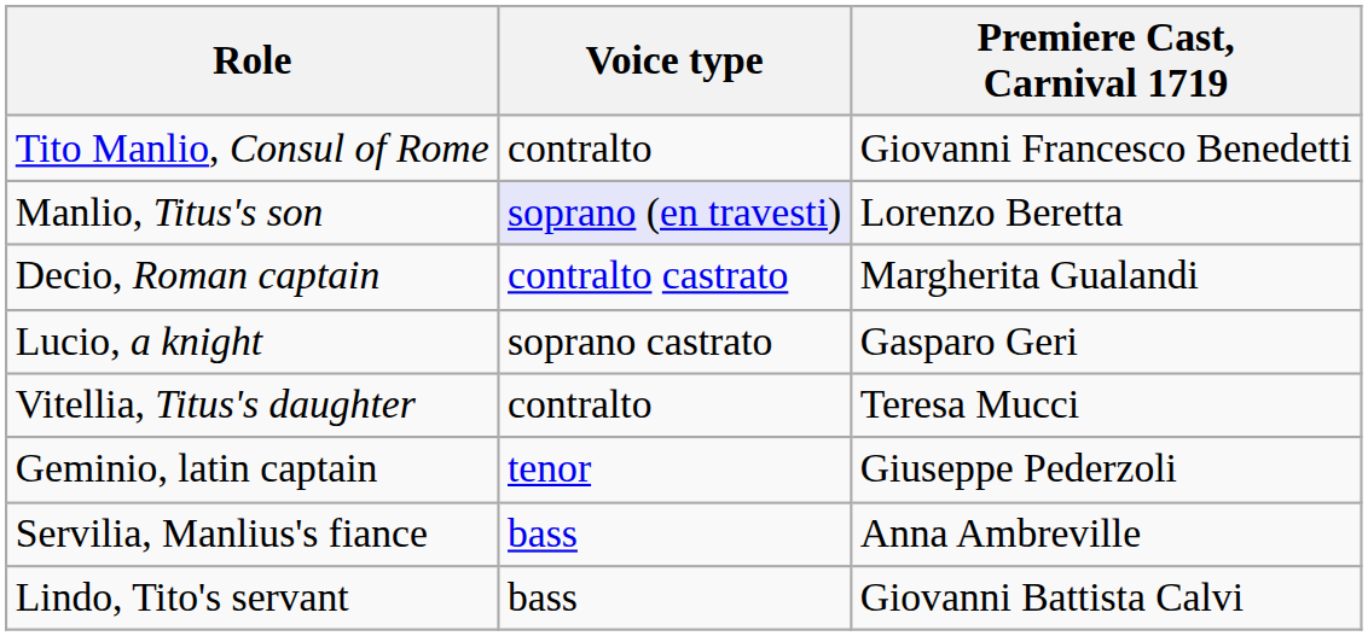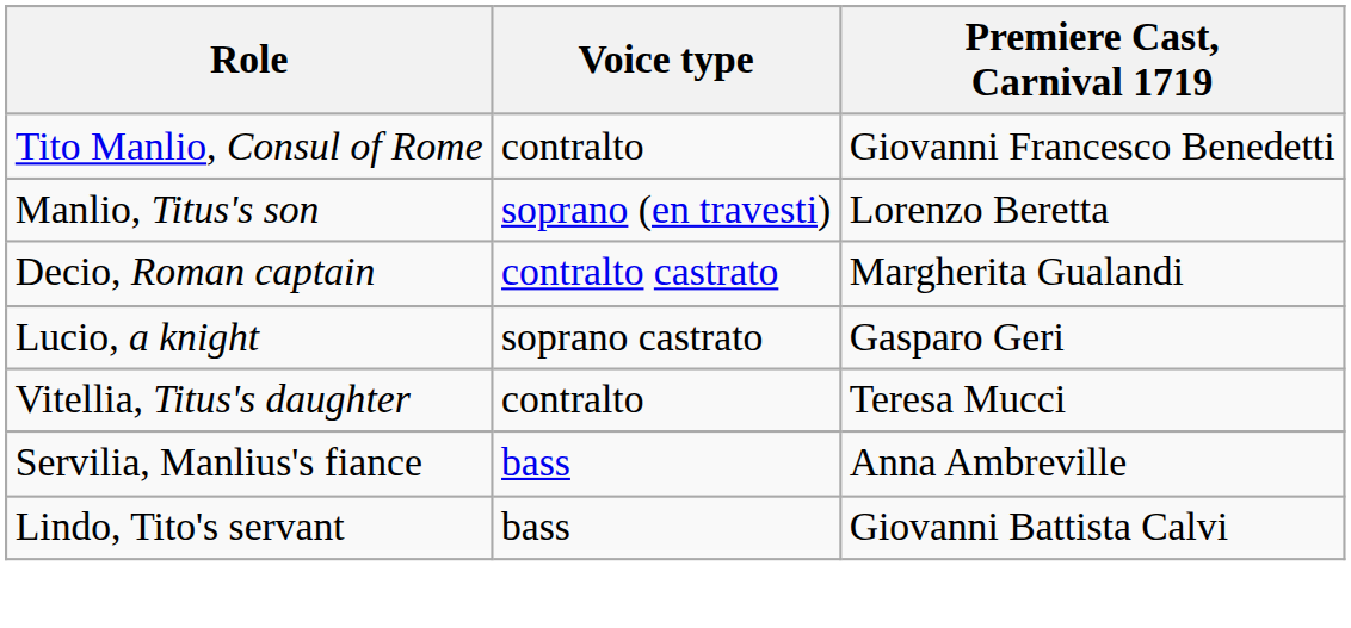 <table class="wikitable">
 <tr>
 <th>Role</th>
 <th>Voice type</th>
 <th>Premiere Cast,<br>Carnival 1719</th>
 </tr>
 <tr>
 <td><a href='#'>Tito Manlio</a>, <em>Consul of Rome</em></td>
 <td>contralto</td>
 <td>Giovanni Francesco Benedetti</td>
 </tr>
 <tr>
 <td>Manlio, <em>Titus's son</em></td>
-<td style="background: lavender;"><a href='#'>soprano</a> (<a href='#'>en travesti</a>)</td>
+<td><a href='#'>soprano</a> (<a href='#'>en travesti</a>)</td>
 <td>Lorenzo Beretta</td>
 </tr>
 <tr>
 <td>Decio, <em>Roman captain</em></td>
 <td><a href='#'>contralto</a> <a href='#'>castrato</a></td>
 <td>Margherita Gualandi</td>
 </tr>
 <tr>
 <td>Lucio, <em>a knight</em></td>
 <td>soprano castrato</td>
 <td>Gasparo Geri</td>
 </tr>
 <tr>
 <td>Vitellia, <em>Titus's daughter</td>
 <td>contralto</td>
 <td>Teresa Mucci</td>
 </tr>
 <tr>
-<td>Geminio, </em>latin captain<em></td>
-<td><a href='#'>tenor</a></td>
-<td>Giuseppe Pederzoli</td>
-</tr>
-<tr>
 <td>Servilia, </em>Manlius's fiance<em></td>
 <td><a href='#'>bass</a></td>
 <td>Anna Ambreville</td>
 </tr>
 <tr>
 <td>Lindo, </em>Tito's servant<em></td>
 <td>bass</td>
 <td>Giovanni Battista Calvi</td>
 </tr>
 </table>
